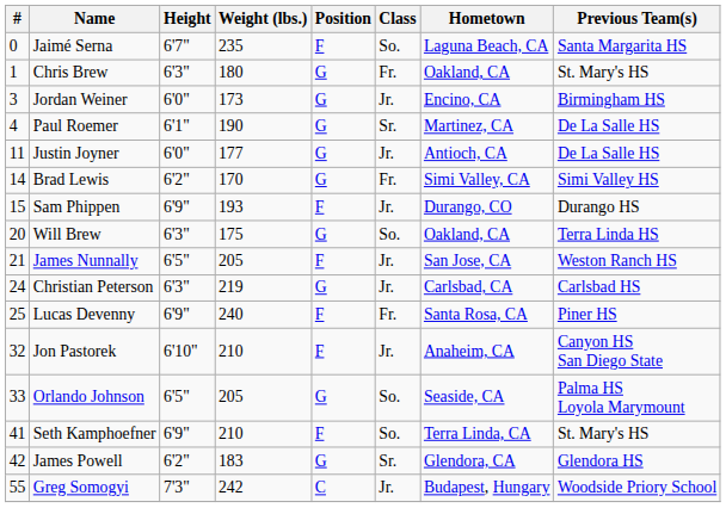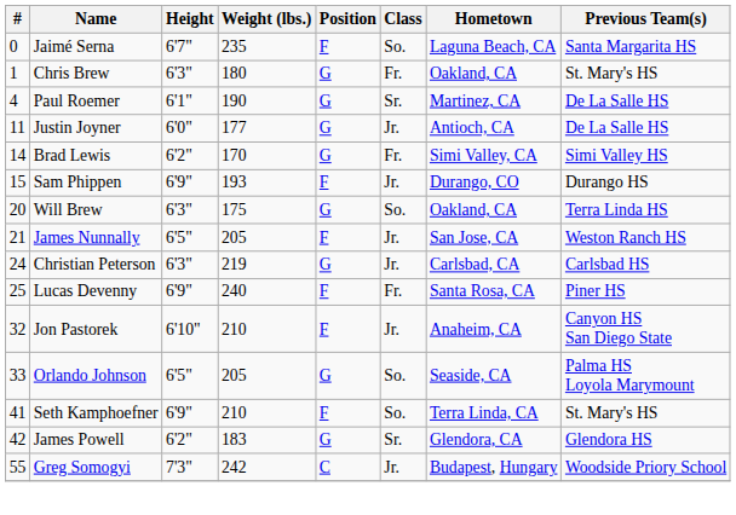 <table class="wikitable" style="font-size: 90%">
 <tr>
 <th>#</th>
 <th>Name</th>
 <th>Height</th>
 <th>Weight (lbs.)</th>
 <th>Position</th>
 <th>Class</th>
 <th>Hometown</th>
 <th>Previous Team(s)</th>
 </tr>
 <tr>
 <td>0</td>
 <td>Jaimé Serna</td>
 <td>6'7"</td>
 <td>235</td>
 <td><a href='#'>F</a></td>
 <td>So.</td>
 <td><a href='#'>Laguna Beach, CA</a></td>
 <td><a href='#'>Santa Margarita HS</a></td>
 </tr>
 <tr>
 <td>1</td>
 <td>Chris Brew</td>
 <td>6'3"</td>
 <td>180</td>
 <td><a href='#'>G</a></td>
 <td>Fr.</td>
 <td><a href='#'>Oakland, CA</a></td>
 <td>St. Mary's HS</td>
-</tr>
-<tr>
-<td>3</td>
-<td>Jordan Weiner</td>
-<td>6'0"</td>
-<td>173</td>
-<td><a href='#'>G</a></td>
-<td>Jr.</td>
-<td><a href='#'>Encino, CA</a></td>
-<td><a href='#'>Birmingham HS</a></td>
 </tr>
 <tr>
 <td>4</td>
 <td>Paul Roemer</td>
 <td>6'1"</td>
 <td>190</td>
 <td><a href='#'>G</a></td>
 <td>Sr.</td>
 <td><a href='#'>Martinez, CA</a></td>
 <td><a href='#'>De La Salle HS</a></td>
 </tr>
 <tr>
 <td>11</td>
 <td>Justin Joyner</td>
 <td>6'0"</td>
 <td>177</td>
 <td><a href='#'>G</a></td>
 <td>Jr.</td>
 <td><a href='#'>Antioch, CA</a></td>
 <td><a href='#'>De La Salle HS</a></td>
 </tr>
 <tr>
 <td>14</td>
 <td>Brad Lewis</td>
 <td>6'2"</td>
 <td>170</td>
 <td><a href='#'>G</a></td>
 <td>Fr.</td>
 <td><a href='#'>Simi Valley, CA</a></td>
 <td><a href='#'>Simi Valley HS</a></td>
 </tr>
 <tr>
 <td>15</td>
 <td>Sam Phippen</td>
 <td>6'9"</td>
 <td>193</td>
 <td><a href='#'>F</a></td>
 <td>Jr.</td>
 <td><a href='#'>Durango, CO</a></td>
 <td>Durango HS</td>
 </tr>
 <tr>
 <td>20</td>
 <td>Will Brew</td>
 <td>6'3"</td>
 <td>175</td>
 <td><a href='#'>G</a></td>
 <td>So.</td>
 <td><a href='#'>Oakland, CA</a></td>
 <td><a href='#'>Terra Linda HS</a></td>
 </tr>
 <tr>
 <td>21</td>
 <td><a href='#'>James Nunnally</a></td>
 <td>6'5"</td>
 <td>205</td>
 <td><a href='#'>F</a></td>
 <td>Jr.</td>
 <td><a href='#'>San Jose, CA</a></td>
 <td><a href='#'>Weston Ranch HS</a></td>
 </tr>
 <tr>
 <td>24</td>
 <td>Christian Peterson</td>
 <td>6'3"</td>
 <td>219</td>
 <td><a href='#'>G</a></td>
 <td>Jr.</td>
 <td><a href='#'>Carlsbad, CA</a></td>
 <td><a href='#'>Carlsbad HS</a></td>
 </tr>
 <tr>
 <td>25</td>
 <td>Lucas Devenny</td>
 <td>6'9"</td>
 <td>240</td>
 <td><a href='#'>F</a></td>
 <td>Fr.</td>
 <td><a href='#'>Santa Rosa, CA</a></td>
 <td><a href='#'>Piner HS</a></td>
 </tr>
 <tr>
 <td>32</td>
 <td>Jon Pastorek</td>
 <td>6'10"</td>
 <td>210</td>
 <td><a href='#'>F</a></td>
 <td>Jr.</td>
 <td><a href='#'>Anaheim, CA</a></td>
 <td><a href='#'>Canyon HS</a><br><a href='#'>San Diego State</a></td>
 </tr>
 <tr>
 <td>33</td>
 <td><a href='#'>Orlando Johnson</a></td>
 <td>6'5"</td>
 <td>205</td>
 <td><a href='#'>G</a></td>
 <td>So.</td>
 <td><a href='#'>Seaside, CA</a></td>
 <td><a href='#'>Palma HS</a><br><a href='#'>Loyola Marymount</a></td>
 </tr>
 <tr>
 <td>41</td>
 <td>Seth Kamphoefner</td>
 <td>6'9"</td>
 <td>210</td>
 <td><a href='#'>F</a></td>
 <td>So.</td>
 <td><a href='#'>Terra Linda, CA</a></td>
 <td>St. Mary's HS</td>
 </tr>
 <tr>
 <td>42</td>
 <td>James Powell</td>
 <td>6'2"</td>
 <td>183</td>
 <td><a href='#'>G</a></td>
 <td>Sr.</td>
 <td><a href='#'>Glendora, CA</a></td>
 <td><a href='#'>Glendora HS</a></td>
 </tr>
 <tr>
 <td>55</td>
 <td><a href='#'>Greg Somogyi</a></td>
 <td>7'3"</td>
 <td>242</td>
 <td><a href='#'>C</a></td>
 <td>Jr.</td>
 <td><a href='#'>Budapest</a>, <a href='#'>Hungary</a></td>
 <td><a href='#'>Woodside Priory School</a></td>
 </tr>
 <tr>
 </tr>
 </table>
